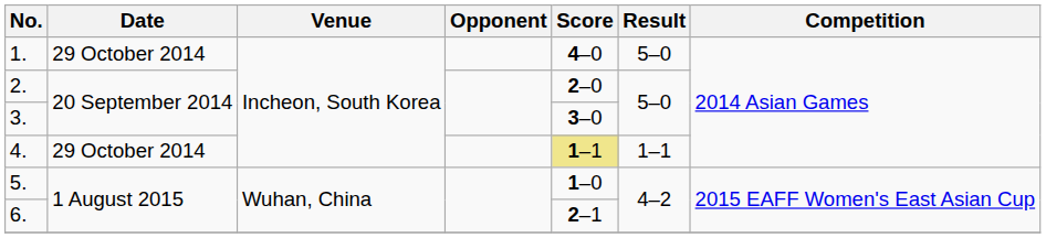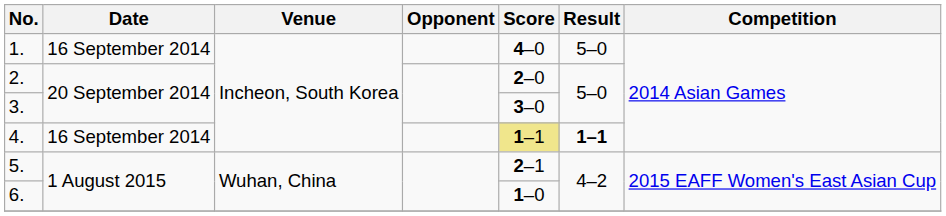 <table class="wikitable">
 <tr>
 <th>No.</th>
 <th>Date</th>
 <th>Venue</th>
 <th>Opponent</th>
 <th>Score</th>
 <th>Result</th>
 <th>Competition</th>
 </tr>
 <tr>
 <td>1.</td>
-<td>29 October 2014</td>
+<td>16 September 2014</td>
 <td rowspan=4>Incheon, South Korea</td>
 <td></td>
 <td align=center><strong>4</strong>–0</td>
 <td align=center>5–0</td>
 <td rowspan=4><a href='#'>2014 Asian Games</a></td>
 </tr>
 <tr>
 <td>2.</td>
 <td rowspan=2>20 September 2014</td>
 <td rowspan=2></td>
 <td align=center><strong>2</strong>–0</td>
 <td rowspan=2 align=center>5–0</td>
 </tr>
 <tr>
 <td>3.</td>
 <td align=center><strong>3</strong>–0</td>
 </tr>
 <tr>
 <td>4.</td>
-<td>29 October 2014</td>
+<td>16 September 2014</td>
 <td></td>
 <td align=center style="background: khaki;"><strong>1</strong>–1</td>
-<td align=center>1–1</td>
+<td align=center><strong>1–1</strong></td>
 </tr>
 <tr>
 <td>5.</td>
 <td rowspan=2>1 August 2015</td>
 <td rowspan=2>Wuhan, China</td>
 <td rowspan=2></td>
-<td align=center><strong>1</strong>–0</td>
+<td align=center><strong>2</strong>–1</td>
 <td rowspan=2 align=center>4–2</td>
 <td rowspan=2><a href='#'>2015 EAFF Women's East Asian Cup</a></td>
 </tr>
 <tr>
 <td>6.</td>
-<td align=center><strong>2</strong>–1</td>
+<td align=center><strong>1</strong>–0</td>
 </tr>
 <tr>
 </tr>
 </table>
